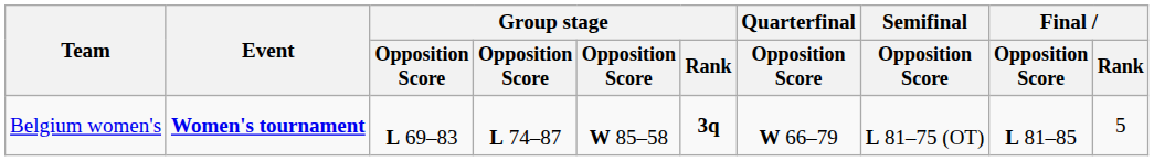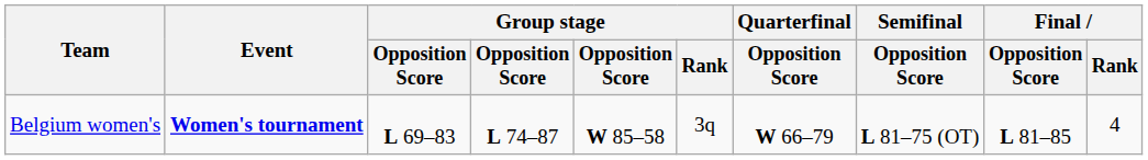 <table class=wikitable style=font-size:90%;text-align:center>
 <tr>
 <th rowspan=2>Team</th>
 <th rowspan=2>Event</th>
 <th colspan=4>Group stage</th>
 <th>Quarterfinal</th>
 <th>Semifinal</th>
 <th colspan=2>Final / </th>
 </tr>
 <tr style=font-size:95%>
 <th>Opposition<br>Score</th>
 <th>Opposition<br>Score</th>
 <th>Opposition<br>Score</th>
 <th>Rank</th>
 <th>Opposition<br>Score</th>
 <th>Opposition<br>Score</th>
 <th>Opposition<br>Score</th>
 <th>Rank</th>
 </tr>
 <tr>
 <td align=left><a href='#'>Belgium women's</a></td>
 <td align=left><strong><a href='#'>Women's tournament</a></strong></td>
 <td><br><strong>L</strong> 69–83</td>
 <td><br><strong>L</strong> 74–87</td>
 <td><br><strong>W</strong> 85–58</td>
-<td><strong>3q</strong></td>
+<td>3q</td>
 <td><br><strong>W</strong> 66–79</td>
 <td><br><strong>L</strong> 81–75 (OT)</td>
 <td><br><strong>L</strong> 81–85</td>
-<td>5</td>
+<td>4</td>
 </tr>
 </table>
